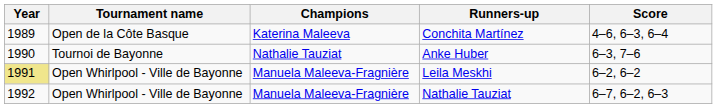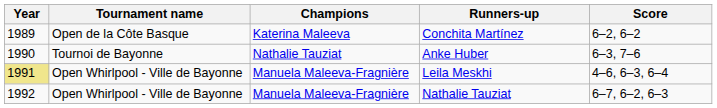 <table class="wikitable">
 <tr>
 <th style="width:50px">Year</th>
 <th style="width:250px">Tournament name</th>
 <th style="width:210px">Champions</th>
 <th style="width:210px">Runners-up</th>
 <th style="width:150px" class="unsortable">Score</th>
 </tr>
 <tr>
 <td>1989</td>
 <td>Open de la Côte Basque</td>
 <td> <a href='#'>Katerina Maleeva</a></td>
 <td> <a href='#'>Conchita Martínez</a></td>
-<td>4–6, 6–3, 6–4</td>
+<td>6–2, 6–2</td>
 </tr>
 <tr>
 <td>1990</td>
 <td>Tournoi de Bayonne</td>
 <td> <a href='#'>Nathalie Tauziat</a></td>
 <td> <a href='#'>Anke Huber</a></td>
 <td>6–3, 7–6</td>
 </tr>
 <tr>
 <td style="background: khaki;">1991</td>
 <td>Open Whirlpool - Ville de Bayonne</td>
 <td> <a href='#'>Manuela Maleeva-Fragnière</a></td>
 <td> <a href='#'>Leila Meskhi</a></td>
-<td>6–2, 6–2</td>
+<td>4–6, 6–3, 6–4</td>
 </tr>
 <tr>
 <td>1992</td>
 <td>Open Whirlpool - Ville de Bayonne</td>
 <td> <a href='#'>Manuela Maleeva-Fragnière</a></td>
 <td> <a href='#'>Nathalie Tauziat</a></td>
 <td>6–7, 6–2, 6–3</td>
 </tr>
 </table>
